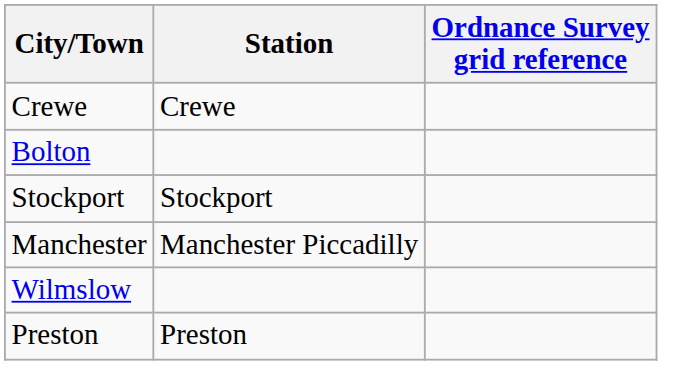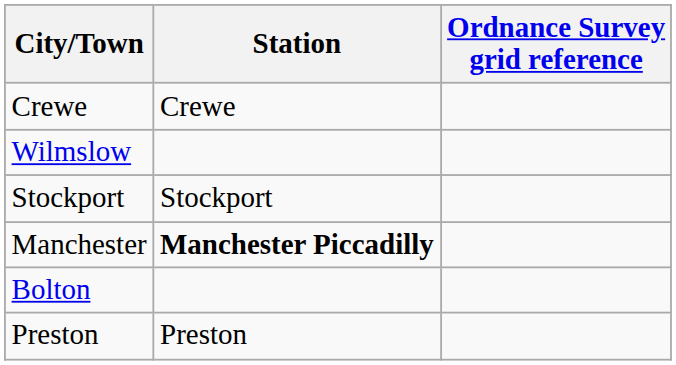 <table class="wikitable">
 <tr>
 <th>City/Town</th>
 <th>Station</th>
 <th><a href='#'>Ordnance Survey</a><br><a href='#'>grid reference</a></th>
 </tr>
 <tr>
 <td>Crewe</td>
 <td>Crewe</td>
 <td></td>
 </tr>
 <tr>
-<td><a href='#'>Bolton</a></td>
+<td><a href='#'>Wilmslow</a></td>
 <td></td>
 <td></td>
 </tr>
 <tr>
 <td>Stockport</td>
 <td>Stockport</td>
 <td></td>
 </tr>
 <tr>
 <td>Manchester</td>
-<td>Manchester Piccadilly</td>
+<td><strong>Manchester Piccadilly</strong></td>
 <td></td>
 </tr>
 <tr>
-<td><a href='#'>Wilmslow</a></td>
+<td><a href='#'>Bolton</a></td>
 <td></td>
 <td></td>
 </tr>
 <tr>
 <td>Preston</td>
 <td>Preston</td>
 <td></td>
 </tr>
 </table>
